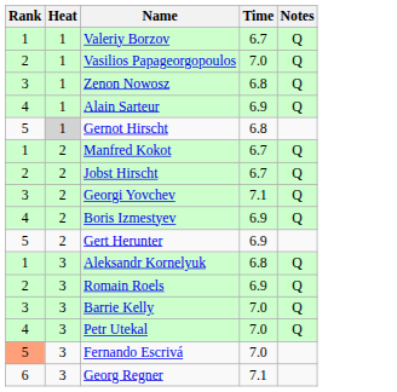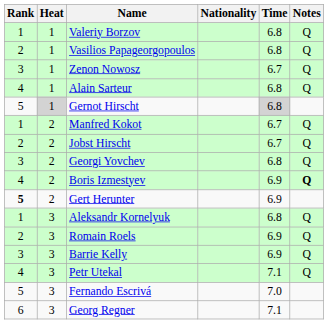 <table class="wikitable sortable" style="text-align:center">
 <tr>
 <th>Rank</th>
 <th>Heat</th>
 <th>Name</th>
+<th>Nationality</th>
 <th>Time</th>
 <th>Notes</th>
 </tr>
 <tr bgcolor=ccffcc>
 <td>1</td>
 <td>1</td>
 <td align="left"><a href='#'>Valeriy Borzov</a></td>
-<td>6.7</td>
+<td align=left></td>
+<td>6.8</td>
 <td>Q</td>
 </tr>
 <tr bgcolor=ccffcc>
 <td>2</td>
 <td>1</td>
 <td align="left"><a href='#'>Vasilios Papageorgopoulos</a></td>
-<td>7.0</td>
+<td align=left></td>
+<td>6.8</td>
 <td>Q</td>
 </tr>
 <tr bgcolor=ccffcc>
 <td>3</td>
 <td>1</td>
 <td align="left"><a href='#'>Zenon Nowosz</a></td>
-<td>6.8</td>
+<td align=left></td>
+<td>6.7</td>
 <td>Q</td>
 </tr>
 <tr bgcolor=ccffcc>
 <td>4</td>
 <td>1</td>
 <td align="left"><a href='#'>Alain Sarteur</a></td>
-<td>6.9</td>
+<td align=left></td>
+<td>6.8</td>
 <td>Q</td>
 </tr>
 <tr>
 <td>5</td>
 <td style="background: lightgrey;">1</td>
 <td align="left"><a href='#'>Gernot Hirscht</a></td>
-<td>6.8</td>
+<td align=left></td>
+<td style="background: lightgrey;">6.8</td>
 <td></td>
 </tr>
 <tr bgcolor=ccffcc>
 <td>1</td>
 <td>2</td>
 <td align="left"><a href='#'>Manfred Kokot</a></td>
+<td align=left></td>
 <td>6.7</td>
 <td>Q</td>
 </tr>
 <tr bgcolor=ccffcc>
 <td>2</td>
 <td>2</td>
 <td align="left"><a href='#'>Jobst Hirscht</a></td>
+<td align=left></td>
 <td>6.7</td>
 <td>Q</td>
 </tr>
 <tr bgcolor=ccffcc>
 <td>3</td>
 <td>2</td>
 <td align="left"><a href='#'>Georgi Yovchev</a></td>
-<td>7.1</td>
+<td align=left></td>
+<td>6.8</td>
 <td>Q</td>
 </tr>
 <tr bgcolor=ccffcc>
 <td>4</td>
 <td>2</td>
 <td align="left"><a href='#'>Boris Izmestyev</a></td>
+<td align=left></td>
 <td>6.9</td>
-<td>Q</td>
+<td><strong>Q</strong></td>
 </tr>
 <tr>
-<td>5</td>
+<td><strong>5</strong></td>
 <td>2</td>
 <td align="left"><a href='#'>Gert Herunter</a></td>
+<td align=left></td>
 <td>6.9</td>
 <td></td>
 </tr>
 <tr bgcolor=ccffcc>
 <td>1</td>
 <td>3</td>
 <td align="left"><a href='#'>Aleksandr Kornelyuk</a></td>
+<td align=left></td>
 <td>6.8</td>
 <td>Q</td>
 </tr>
 <tr bgcolor=ccffcc>
 <td>2</td>
 <td>3</td>
 <td align="left"><a href='#'>Romain Roels</a></td>
+<td align=left></td>
 <td>6.9</td>
 <td>Q</td>
 </tr>
 <tr bgcolor=ccffcc>
 <td>3</td>
 <td>3</td>
 <td align="left"><a href='#'>Barrie Kelly</a></td>
-<td>7.0</td>
+<td align=left></td>
+<td>6.9</td>
 <td>Q</td>
 </tr>
 <tr bgcolor=ccffcc>
 <td>4</td>
 <td>3</td>
 <td align="left"><a href='#'>Petr Utekal</a></td>
-<td>7.0</td>
+<td align=left></td>
+<td>7.1</td>
 <td>Q</td>
 </tr>
 <tr>
-<td style="background: lightsalmon;">5</td>
+<td>5</td>
 <td>3</td>
 <td align="left"><a href='#'>Fernando Escrivá</a></td>
+<td align=left></td>
 <td>7.0</td>
 <td></td>
 </tr>
 <tr>
 <td>6</td>
 <td>3</td>
 <td align="left"><a href='#'>Georg Regner</a></td>
+<td align=left></td>
 <td>7.1</td>
 <td></td>
 </tr>
 </table>
